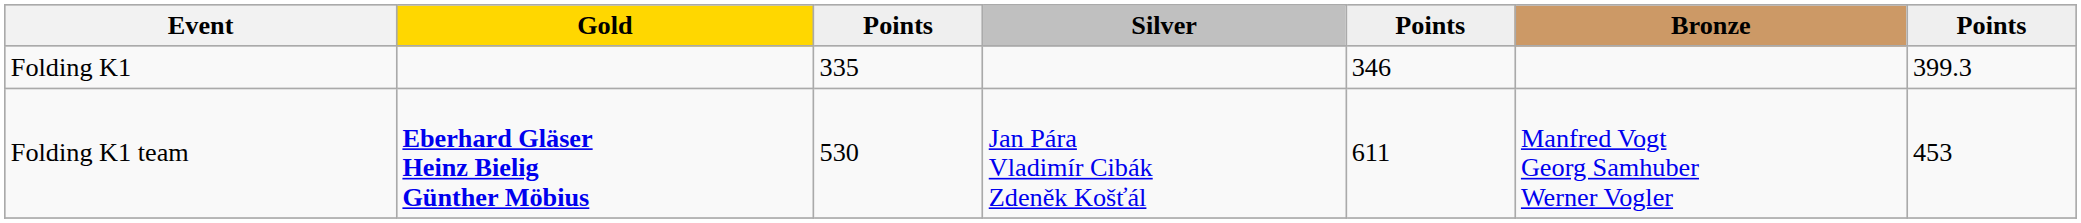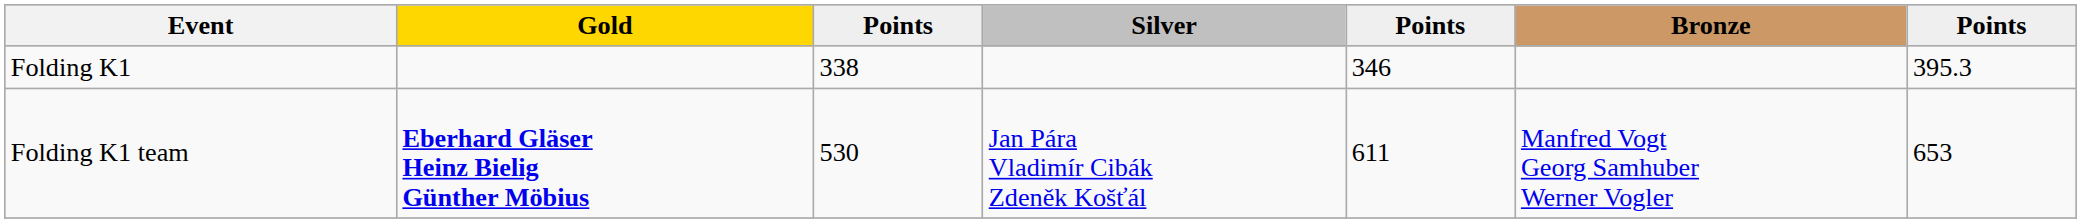 <table class="wikitable" width=100%>
 <tr>
 <th>Event</th>
 <td align=center bgcolor="gold"><strong>Gold</strong></td>
 <td align=center bgcolor="EFEFEF"><strong>Points</strong></td>
 <td align=center bgcolor="silver"><strong>Silver</strong></td>
 <td align=center bgcolor="EFEFEF"><strong>Points</strong></td>
 <td align=center bgcolor="CC9966"><strong>Bronze</strong></td>
 <td align=center bgcolor="EFEFEF"><strong>Points</strong></td>
 </tr>
 <tr>
 <td>Folding K1</td>
 <td></td>
-<td>335</td>
+<td>338</td>
 <td></td>
 <td>346</td>
 <td></td>
-<td>399.3</td>
+<td>395.3</td>
 </tr>
 <tr>
 <td>Folding K1 team</td>
 <td><strong><br><a href='#'>Eberhard Gläser</a><br><a href='#'>Heinz Bielig</a><br><a href='#'>Günther Möbius</a></strong></td>
 <td>530</td>
 <td><br><a href='#'>Jan Pára</a><br><a href='#'>Vladimír Cibák</a><br><a href='#'>Zdeněk Košťál</a></td>
 <td>611</td>
 <td><br><a href='#'>Manfred Vogt</a><br><a href='#'>Georg Samhuber</a><br><a href='#'>Werner Vogler</a></td>
-<td>453</td>
+<td>653</td>
 </tr>
 </table>
